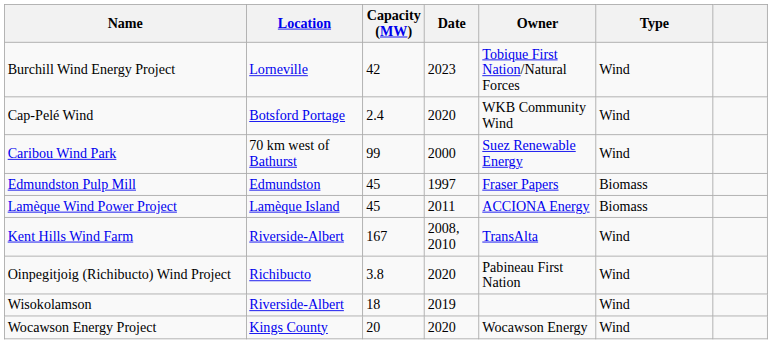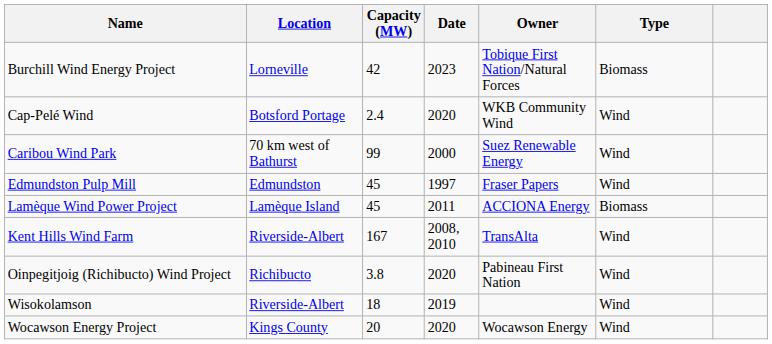 <table class="wikitable sortable">
 <tr>
 <th width="31%">Name</th>
 <th width="15%"><a href='#'>Location</a></th>
 <th width="7%">Capacity (<a href='#'>MW</a>)</th>
 <th width="7%">Date</th>
 <th width="15%">Owner</th>
 <th width="15%">Type</th>
 <th width="7%"></th>
 </tr>
 <tr>
 <td>Burchill Wind Energy Project</td>
 <td><a href='#'>Lorneville</a></td>
 <td>42</td>
 <td>2023</td>
 <td><a href='#'>Tobique First Nation</a>/Natural Forces</td>
-<td>Wind</td>
+<td>Biomass</td>
 <td></td>
 </tr>
 <tr>
 <td>Cap-Pelé Wind</td>
 <td><a href='#'>Botsford Portage</a></td>
 <td>2.4</td>
 <td>2020</td>
 <td>WKB Community Wind</td>
 <td>Wind</td>
 <td></td>
 </tr>
 <tr>
 <td><a href='#'>Caribou Wind Park</a></td>
 <td>70 km west of <a href='#'>Bathurst</a></td>
 <td>99</td>
 <td>2000</td>
 <td><a href='#'>Suez Renewable Energy</a></td>
 <td>Wind</td>
 <td></td>
 </tr>
 <tr>
 <td><a href='#'>Edmundston Pulp Mill</a></td>
 <td><a href='#'>Edmundston</a></td>
 <td>45</td>
 <td>1997</td>
 <td><a href='#'>Fraser Papers</a></td>
-<td>Biomass</td>
+<td>Wind</td>
 <td></td>
 </tr>
 <tr>
 <td><a href='#'>Lamèque Wind Power Project</a></td>
 <td><a href='#'>Lamèque Island</a></td>
 <td>45</td>
 <td>2011</td>
 <td><a href='#'>ACCIONA Energy</a></td>
 <td>Biomass</td>
 <td></td>
 </tr>
 <tr>
 <td><a href='#'>Kent Hills Wind Farm</a></td>
 <td><a href='#'>Riverside-Albert</a></td>
 <td>167</td>
 <td>2008, 2010</td>
 <td><a href='#'>TransAlta</a></td>
 <td>Wind</td>
 <td></td>
 </tr>
 <tr>
 <td>Oinpegitjoig (Richibucto) Wind Project</td>
 <td><a href='#'>Richibucto</a></td>
 <td>3.8</td>
 <td>2020</td>
 <td>Pabineau First Nation</td>
 <td>Wind</td>
 <td></td>
 </tr>
 <tr>
 <td>Wisokolamson</td>
 <td><a href='#'>Riverside-Albert</a></td>
 <td>18</td>
 <td>2019</td>
 <td></td>
 <td>Wind</td>
 <td></td>
 </tr>
 <tr>
 <td>Wocawson Energy Project</td>
 <td><a href='#'>Kings County</a></td>
 <td>20</td>
 <td>2020</td>
 <td>Wocawson Energy</td>
 <td>Wind</td>
 <td></td>
 </tr>
 </table>
